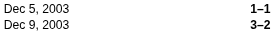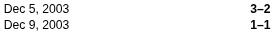 <table width=100% cellspacing=1>
 <tr>
 <th width=120></th>
 <th width=220></th>
 <th width=70></th>
 <th width=220></th>
 <th></th>
 </tr>
 <tr>
 <td align=right>Dec 5, 2003</td>
 <td align=right><strong></strong></td>
-<td align=center><strong>1–1</strong></td>
+<td align=center><strong>3–2</strong></td>
 <td><strong></strong></td>
 </tr>
 <tr>
 <td align=right>Dec 9, 2003</td>
 <td align=right><strong></strong></td>
-<td align=center><strong>3–2</strong></td>
+<td align=center><strong>1–1</strong></td>
 <td><strong></strong></td>
 </tr>
 </table>
